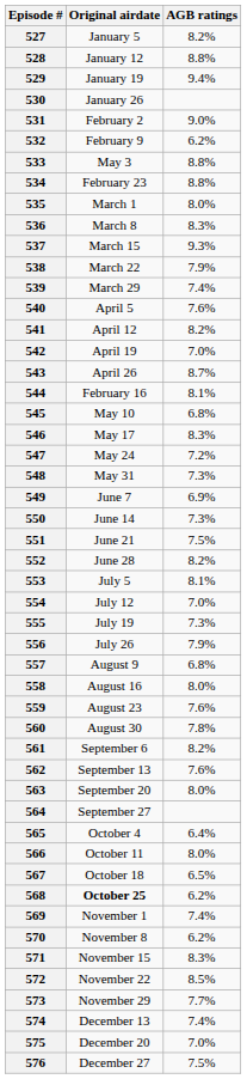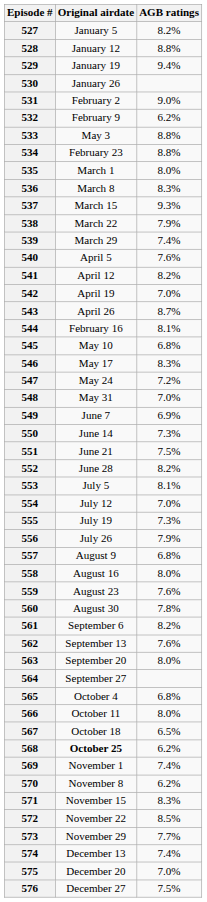 <table class="wikitable" style="text-align:center">
 <tr>
 <th>Episode #</th>
 <th>Original airdate</th>
 <th>AGB ratings</th>
 </tr>
 <tr>
 <th>527</th>
 <td>January 5</td>
 <td>8.2%</td>
 </tr>
 <tr>
 <th>528</th>
 <td>January 12</td>
 <td>8.8%</td>
 </tr>
 <tr>
 <th>529</th>
 <td>January 19</td>
 <td>9.4%</td>
 </tr>
 <tr>
 <th>530</th>
 <td>January 26</td>
 <td></td>
 </tr>
 <tr>
 <th>531</th>
 <td>February 2</td>
 <td>9.0%</td>
 </tr>
 <tr>
 <th>532</th>
 <td>February 9</td>
 <td>6.2%</td>
 </tr>
 <tr>
 <th>533</th>
 <td>May 3</td>
 <td>8.8%</td>
 </tr>
 <tr>
 <th>534</th>
 <td>February 23</td>
 <td>8.8%</td>
 </tr>
 <tr>
 <th>535</th>
 <td>March 1</td>
 <td>8.0%</td>
 </tr>
 <tr>
 <th>536</th>
 <td>March 8</td>
 <td>8.3%</td>
 </tr>
 <tr>
 <th>537</th>
 <td>March 15</td>
 <td>9.3%</td>
 </tr>
 <tr>
 <th>538</th>
 <td>March 22</td>
 <td>7.9%</td>
 </tr>
 <tr>
 <th>539</th>
 <td>March 29</td>
 <td>7.4%</td>
 </tr>
 <tr>
 <th>540</th>
 <td>April 5</td>
 <td>7.6%</td>
 </tr>
 <tr>
 <th>541</th>
 <td>April 12</td>
 <td>8.2%</td>
 </tr>
 <tr>
 <th>542</th>
 <td>April 19</td>
 <td>7.0%</td>
 </tr>
 <tr>
 <th>543</th>
 <td>April 26</td>
 <td>8.7%</td>
 </tr>
 <tr>
 <th>544</th>
 <td>February 16</td>
 <td>8.1%</td>
 </tr>
 <tr>
 <th>545</th>
 <td>May 10</td>
 <td>6.8%</td>
 </tr>
 <tr>
 <th>546</th>
 <td>May 17</td>
 <td>8.3%</td>
 </tr>
 <tr>
 <th>547</th>
 <td>May 24</td>
 <td>7.2%</td>
 </tr>
 <tr>
 <th>548</th>
 <td>May 31</td>
-<td>7.3%</td>
+<td>7.0%</td>
 </tr>
 <tr>
 <th>549</th>
 <td>June 7</td>
 <td>6.9%</td>
 </tr>
 <tr>
 <th>550</th>
 <td>June 14</td>
 <td>7.3%</td>
 </tr>
 <tr>
 <th>551</th>
 <td>June 21</td>
 <td>7.5%</td>
 </tr>
 <tr>
 <th>552</th>
 <td>June 28</td>
 <td>8.2%</td>
 </tr>
 <tr>
 <th>553</th>
 <td>July 5</td>
 <td>8.1%</td>
 </tr>
 <tr>
 <th>554</th>
 <td>July 12</td>
 <td>7.0%</td>
 </tr>
 <tr>
 <th>555</th>
 <td>July 19</td>
 <td>7.3%</td>
 </tr>
 <tr>
 <th>556</th>
 <td>July 26</td>
 <td>7.9%</td>
 </tr>
 <tr>
 <th>557</th>
 <td>August 9</td>
 <td>6.8%</td>
 </tr>
 <tr>
 <th>558</th>
 <td>August 16</td>
 <td>8.0%</td>
 </tr>
 <tr>
 <th>559</th>
 <td>August 23</td>
 <td>7.6%</td>
 </tr>
 <tr>
 <th>560</th>
 <td>August 30</td>
 <td>7.8%</td>
 </tr>
 <tr>
 <th>561</th>
 <td>September 6</td>
 <td>8.2%</td>
 </tr>
 <tr>
 <th>562</th>
 <td>September 13</td>
 <td>7.6%</td>
 </tr>
 <tr>
 <th>563</th>
 <td>September 20</td>
 <td>8.0%</td>
 </tr>
 <tr>
 <th>564</th>
 <td>September 27</td>
 <td></td>
 </tr>
 <tr>
 <th>565</th>
 <td>October 4</td>
-<td>6.4%</td>
+<td>6.8%</td>
 </tr>
 <tr>
 <th>566</th>
 <td>October 11</td>
 <td>8.0%</td>
 </tr>
 <tr>
 <th>567</th>
 <td>October 18</td>
 <td>6.5%</td>
 </tr>
 <tr>
 <th>568</th>
 <td><strong>October 25</strong></td>
 <td>6.2%</td>
 </tr>
 <tr>
 <th>569</th>
 <td>November 1</td>
 <td>7.4%</td>
 </tr>
 <tr>
 <th>570</th>
 <td>November 8</td>
 <td>6.2%</td>
 </tr>
 <tr>
 <th>571</th>
 <td>November 15</td>
 <td>8.3%</td>
 </tr>
 <tr>
 <th>572</th>
 <td>November 22</td>
 <td>8.5%</td>
 </tr>
 <tr>
 <th>573</th>
 <td>November 29</td>
 <td>7.7%</td>
 </tr>
 <tr>
 <th>574</th>
 <td>December 13</td>
 <td>7.4%</td>
 </tr>
 <tr>
 <th>575</th>
 <td>December 20</td>
 <td>7.0%</td>
 </tr>
 <tr>
 <th>576</th>
 <td>December 27</td>
 <td>7.5%</td>
 </tr>
 </table>
